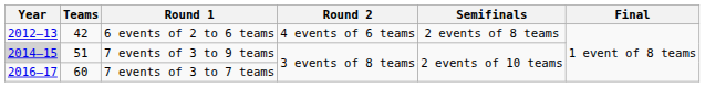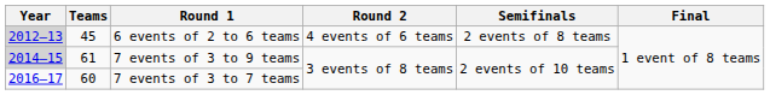 <table class=wikitable>
 <tr>
 <th rowspan=1>Year</th>
 <th colspan=1>Teams</th>
 <th colspan=1>Round 1</th>
 <th rowspan=1>Round 2</th>
 <th rowspan=1>Semifinals</th>
 <th rowspan=1>Final</th>
 </tr>
 <tr>
-<td align=center><a href='#'>2012–13</a></td>
-<td align=center>42</td>
+<td align=center style="background: lightgrey;"><a href='#'>2012–13</a></td>
+<td align=center>45</td>
 <td align=center>6 events of 2 to 6 teams</td>
 <td align=center>4 events of 6 teams</td>
 <td align=center>2 events of 8 teams</td>
 <td rowspan="3" align="center">1 event of 8 teams</td>
 </tr>
 <tr>
 <td align=center style="background: lightgrey;"><a href='#'>2014–15</a></td>
-<td align=center>51</td>
+<td align=center>61</td>
 <td align=center>7 events of 3 to 9 teams</td>
 <td rowspan="2" align="center">3 events of 8 teams</td>
 <td rowspan="2" align="center">2 events of 10 teams</td>
 </tr>
 <tr>
 <td align=center><a href='#'>2016–17</a></td>
 <td align=center>60</td>
 <td align=center>7 events of 3 to 7 teams</td>
 </tr>
 </table>
